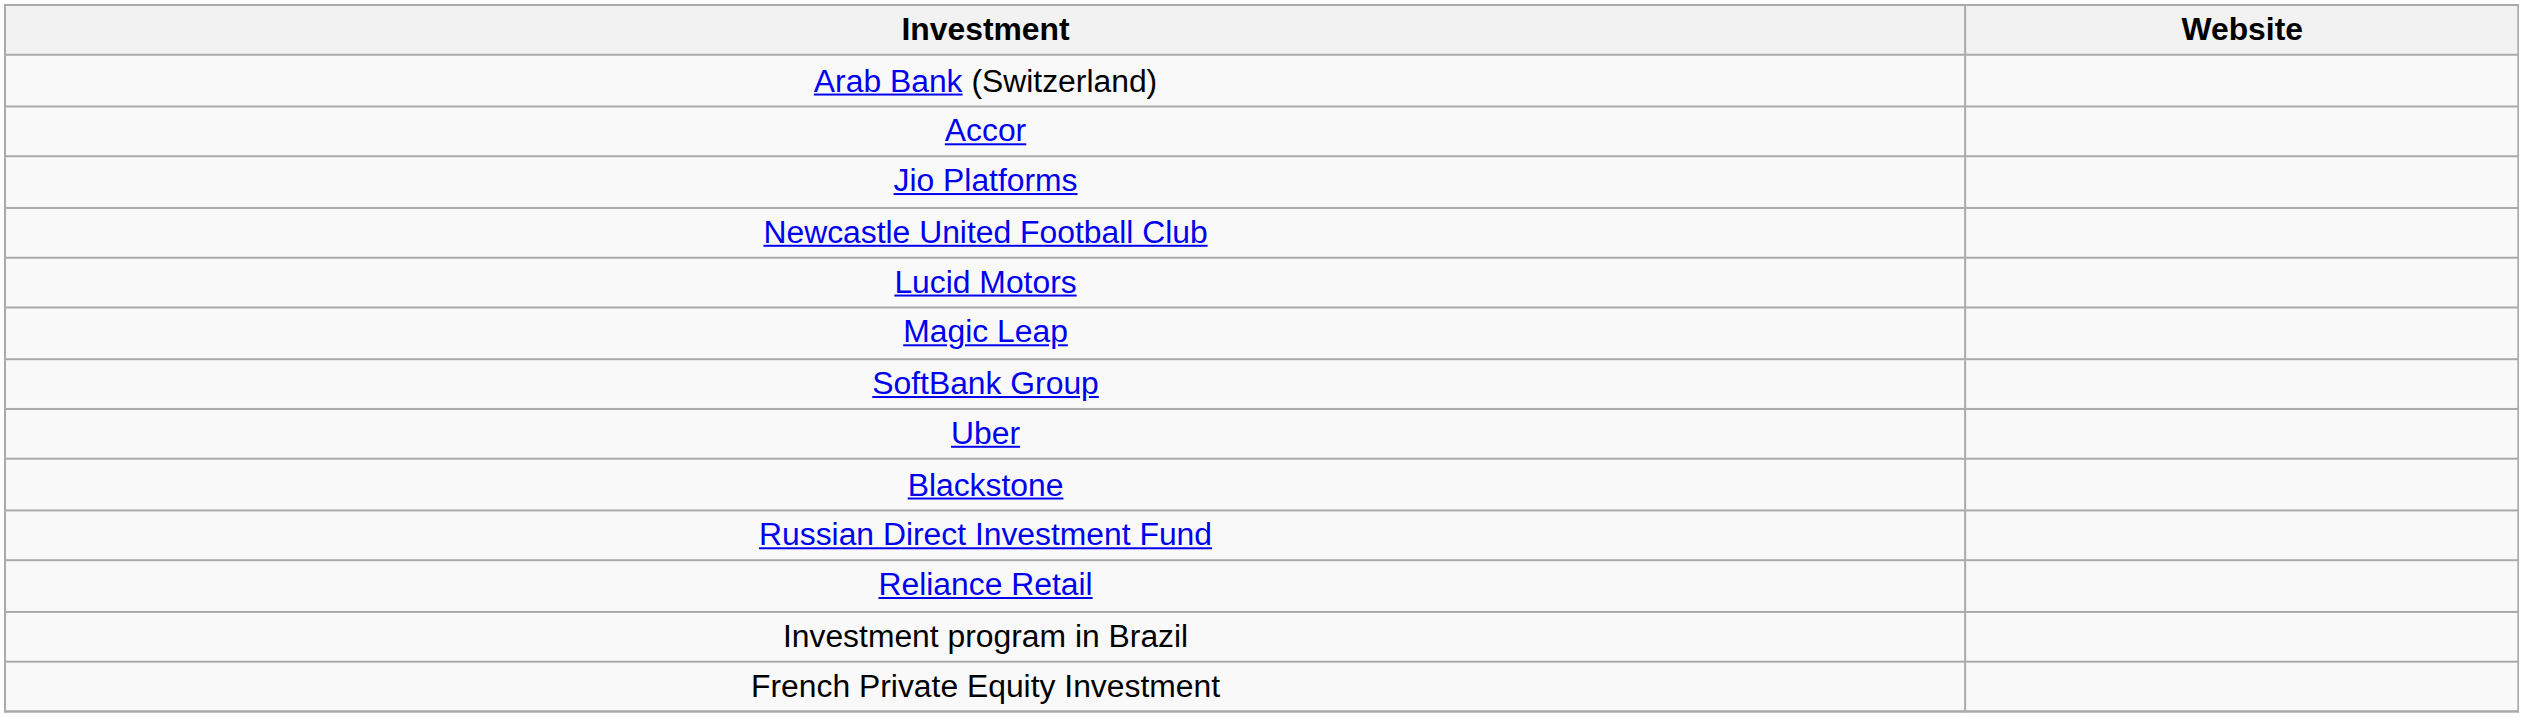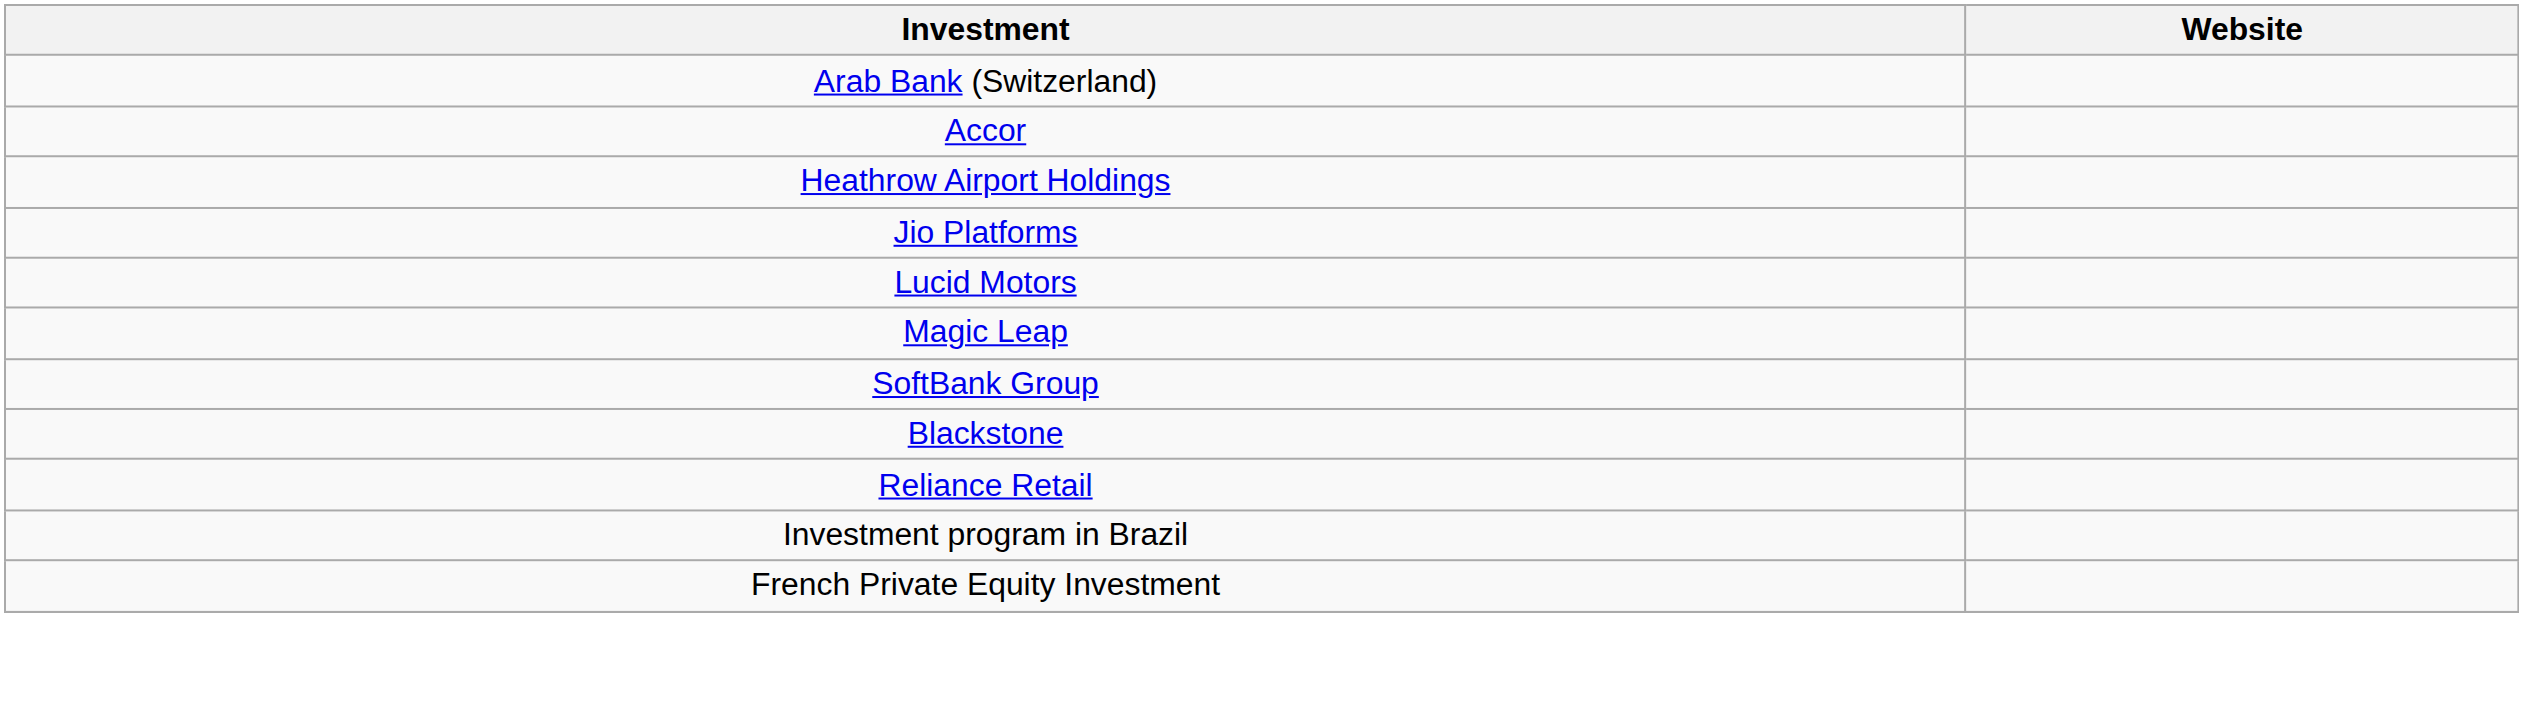 <table class="wikitable sortable" style="text-align:center; width:100%;">
 <tr>
 <th>Investment</th>
 <th class="unsortable">Website</th>
 </tr>
 <tr>
 <td><a href='#'>Arab Bank</a> (Switzerland)</td>
 <td></td>
 </tr>
 <tr>
 <td><a href='#'>Accor</a></td>
 <td></td>
 </tr>
 <tr>
-<td><a href='#'>Jio Platforms</a></td>
+<td><a href='#'>Heathrow Airport Holdings</a></td>
 <td></td>
 </tr>
 <tr>
-<td><a href='#'>Newcastle United Football Club</a></td>
+<td><a href='#'>Jio Platforms</a></td>
 <td></td>
 </tr>
 <tr>
 <td><a href='#'>Lucid Motors</a></td>
 <td></td>
 </tr>
 <tr>
 <td><a href='#'>Magic Leap</a></td>
 <td></td>
 </tr>
 <tr>
 <td><a href='#'>SoftBank Group</a></td>
 <td></td>
 </tr>
 <tr>
-<td><a href='#'>Uber</a></td>
-<td></td>
-</tr>
-<tr>
 <td><a href='#'>Blackstone</a></td>
-<td></td>
-</tr>
-<tr>
-<td><a href='#'>Russian Direct Investment Fund</a></td>
 <td></td>
 </tr>
 <tr>
 <td><a href='#'>Reliance Retail</a></td>
 <td></td>
 </tr>
 <tr>
 <td>Investment program in Brazil</td>
 <td></td>
 </tr>
 <tr>
 <td>French Private Equity Investment</td>
 <td></td>
 </tr>
 <tr>
 </tr>
 </table>
